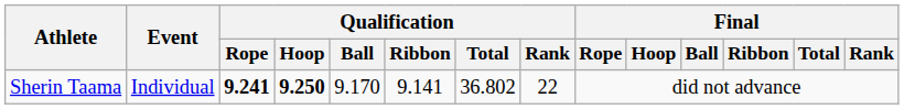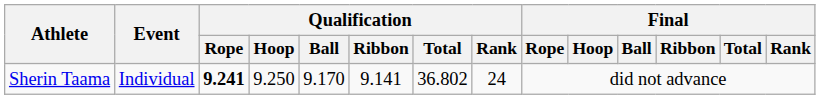 <table class=wikitable style="font-size:90%">
 <tr>
 <th rowspan="2">Athlete</th>
 <th rowspan="2">Event</th>
 <th colspan=6>Qualification</th>
 <th colspan=6>Final</th>
 </tr>
 <tr style="font-size:95%">
 <th>Rope</th>
 <th>Hoop</th>
 <th>Ball</th>
 <th>Ribbon</th>
 <th>Total</th>
 <th>Rank</th>
 <th>Rope</th>
 <th>Hoop</th>
 <th>Ball</th>
 <th>Ribbon</th>
 <th>Total</th>
 <th>Rank</th>
 </tr>
 <tr>
 <td align=left><a href='#'>Sherin Taama</a></td>
 <td align=left><a href='#'>Individual</a></td>
 <td align=center><strong>9.241</strong></td>
-<td align=center><strong>9.250</strong></td>
+<td align=center>9.250</td>
 <td align=center>9.170</td>
 <td align=center>9.141</td>
 <td align=center>36.802</td>
-<td align=center>22</td>
+<td align=center>24</td>
 <td align=center colspan=6>did not advance</td>
 </tr>
 </table>
